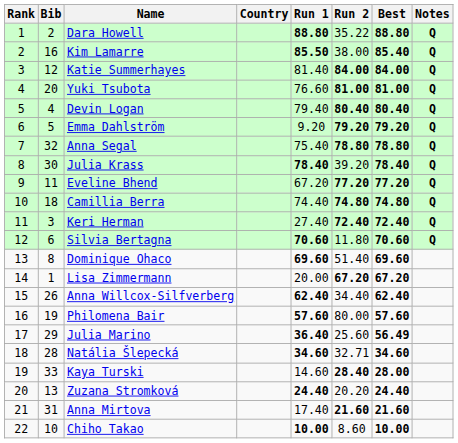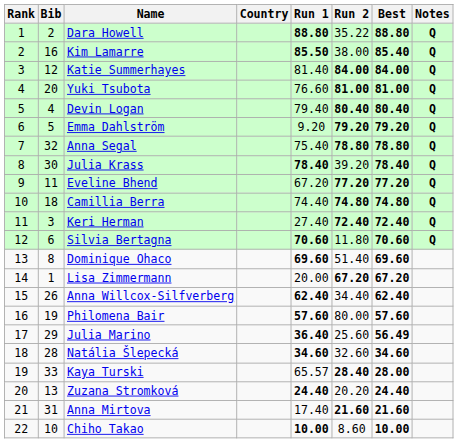 <table class="wikitable sortable" style="text-align:center">
 <tr>
 <th>Rank</th>
 <th>Bib</th>
 <th>Name</th>
 <th>Country</th>
 <th>Run 1</th>
 <th>Run 2</th>
 <th>Best</th>
 <th>Notes</th>
 </tr>
 <tr style="background:#cfc;">
 <td>1</td>
 <td>2</td>
 <td align=left><a href='#'>Dara Howell</a></td>
 <td align=left></td>
 <td><strong>88.80</strong></td>
 <td>35.22</td>
 <td><strong>88.80</strong></td>
 <td><strong>Q</strong></td>
 </tr>
 <tr style="background:#cfc;">
 <td>2</td>
 <td>16</td>
 <td align=left><a href='#'>Kim Lamarre</a></td>
 <td align=left></td>
 <td><strong>85.50</strong></td>
 <td>38.00</td>
 <td><strong>85.40</strong></td>
 <td><strong>Q</strong></td>
 </tr>
 <tr style="background:#cfc;">
 <td>3</td>
 <td>12</td>
 <td align=left><a href='#'>Katie Summerhayes</a></td>
 <td align=left></td>
 <td>81.40</td>
 <td><strong>84.00</strong></td>
 <td><strong>84.00</strong></td>
 <td><strong>Q</strong></td>
 </tr>
 <tr style="background:#cfc;">
 <td>4</td>
 <td>20</td>
 <td align=left><a href='#'>Yuki Tsubota</a></td>
 <td align=left></td>
 <td>76.60</td>
 <td><strong>81.00</strong></td>
 <td><strong>81.00</strong></td>
 <td><strong>Q</strong></td>
 </tr>
 <tr style="background:#cfc;">
 <td>5</td>
 <td>4</td>
 <td align=left><a href='#'>Devin Logan</a></td>
 <td align=left></td>
 <td>79.40</td>
 <td><strong>80.40</strong></td>
 <td><strong>80.40</strong></td>
 <td><strong>Q</strong></td>
 </tr>
 <tr style="background:#cfc;">
 <td>6</td>
 <td>5</td>
 <td align=left><a href='#'>Emma Dahlström</a></td>
 <td align=left></td>
 <td>9.20</td>
 <td><strong>79.20</strong></td>
 <td><strong>79.20</strong></td>
 <td><strong>Q</strong></td>
 </tr>
 <tr style="background:#cfc;">
 <td>7</td>
 <td>32</td>
 <td align=left><a href='#'>Anna Segal</a></td>
 <td align=left></td>
 <td>75.40</td>
 <td><strong>78.80</strong></td>
 <td><strong>78.80</strong></td>
 <td><strong>Q</strong></td>
 </tr>
 <tr style="background:#cfc;">
 <td>8</td>
 <td>30</td>
 <td align=left><a href='#'>Julia Krass</a></td>
 <td align=left></td>
 <td><strong>78.40</strong></td>
 <td>39.20</td>
 <td><strong>78.40</strong></td>
 <td><strong>Q</strong></td>
 </tr>
 <tr style="background:#cfc;">
 <td>9</td>
 <td>11</td>
 <td align=left><a href='#'>Eveline Bhend</a></td>
 <td align=left></td>
 <td>67.20</td>
 <td><strong>77.20</strong></td>
 <td><strong>77.20</strong></td>
 <td><strong>Q</strong></td>
 </tr>
 <tr style="background:#cfc;">
 <td>10</td>
 <td>18</td>
 <td align=left><a href='#'>Camillia Berra</a></td>
 <td align=left></td>
 <td>74.40</td>
 <td><strong>74.80</strong></td>
 <td><strong>74.80</strong></td>
 <td><strong>Q</strong></td>
 </tr>
 <tr style="background:#cfc;">
 <td>11</td>
 <td>3</td>
 <td align=left><a href='#'>Keri Herman</a></td>
 <td align=left></td>
 <td>27.40</td>
 <td><strong>72.40</strong></td>
 <td><strong>72.40</strong></td>
 <td><strong>Q</strong></td>
 </tr>
 <tr style="background:#cfc;">
 <td>12</td>
 <td>6</td>
 <td align=left><a href='#'>Silvia Bertagna</a></td>
 <td align=left></td>
 <td><strong>70.60</strong></td>
 <td>11.80</td>
 <td><strong>70.60</strong></td>
 <td><strong>Q</strong></td>
 </tr>
 <tr>
 <td>13</td>
 <td>8</td>
 <td align=left><a href='#'>Dominique Ohaco</a></td>
 <td align=left></td>
 <td><strong>69.60</strong></td>
 <td>51.40</td>
 <td><strong>69.60</strong></td>
 <td></td>
 </tr>
 <tr>
 <td>14</td>
 <td>1</td>
 <td align=left><a href='#'>Lisa Zimmermann</a></td>
 <td align=left></td>
 <td>20.00</td>
 <td><strong>67.20</strong></td>
 <td><strong>67.20</strong></td>
 <td></td>
 </tr>
 <tr>
 <td>15</td>
 <td>26</td>
 <td align=left><a href='#'>Anna Willcox-Silfverberg</a></td>
 <td align=left></td>
 <td><strong>62.40</strong></td>
 <td>34.40</td>
 <td><strong>62.40</strong></td>
 <td></td>
 </tr>
 <tr>
 <td>16</td>
 <td>19</td>
 <td align=left><a href='#'>Philomena Bair</a></td>
 <td align=left></td>
 <td><strong>57.60</strong></td>
 <td>80.00</td>
 <td><strong>57.60</strong></td>
 <td></td>
 </tr>
 <tr>
 <td>17</td>
 <td>29</td>
 <td align=left><a href='#'>Julia Marino</a></td>
 <td align=left></td>
 <td><strong>36.40</strong></td>
 <td>25.60</td>
 <td><strong>56.49</strong></td>
 <td></td>
 </tr>
 <tr>
 <td>18</td>
 <td>28</td>
 <td align=left><a href='#'>Natália Šlepecká</a></td>
 <td align=left></td>
 <td><strong>34.60</strong></td>
-<td>32.71</td>
+<td>32.60</td>
 <td><strong>34.60</strong></td>
 <td></td>
 </tr>
 <tr>
 <td>19</td>
 <td>33</td>
 <td align=left><a href='#'>Kaya Turski</a></td>
 <td align=left></td>
-<td>14.60</td>
+<td>65.57</td>
 <td><strong>28.40</strong></td>
 <td><strong>28.00</strong></td>
 <td></td>
 </tr>
 <tr>
 <td>20</td>
 <td>13</td>
 <td align=left><a href='#'>Zuzana Stromková</a></td>
 <td align=left></td>
 <td><strong>24.40</strong></td>
 <td>20.20</td>
 <td><strong>24.40</strong></td>
 <td></td>
 </tr>
 <tr>
 <td>21</td>
 <td>31</td>
 <td align=left><a href='#'>Anna Mirtova</a></td>
 <td align=left></td>
 <td>17.40</td>
 <td><strong>21.60</strong></td>
 <td><strong>21.60</strong></td>
 <td></td>
 </tr>
 <tr>
 <td>22</td>
 <td>10</td>
 <td align=left><a href='#'>Chiho Takao</a></td>
 <td align=left></td>
 <td><strong>10.00</strong></td>
 <td>8.60</td>
 <td><strong>10.00</strong></td>
 <td></td>
 </tr>
 </table>
